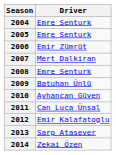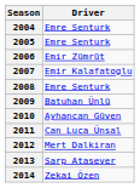 <table class="wikitable" style="font-size: 95%;">
 <tr>
 <th>Season</th>
 <th>Driver</th>
 </tr>
 <tr>
 <th>2004</th>
 <td> <a href='#'>Emre Senturk</a></td>
 </tr>
 <tr>
 <th>2005</th>
 <td> <a href='#'>Emre Senturk</a></td>
 </tr>
 <tr>
 <th>2006</th>
 <td> <a href='#'>Emir Zümrüt</a></td>
 </tr>
 <tr>
 <th>2007</th>
-<td> <a href='#'>Mert Dalkiran</a></td>
+<td> <a href='#'>Emir Kalafatoglu</a></td>
 </tr>
 <tr>
 <th>2008</th>
 <td> <a href='#'>Emre Senturk</a></td>
 </tr>
 <tr>
 <th>2009</th>
 <td> <a href='#'>Batuhan Ünlü</a></td>
 </tr>
 <tr>
 <th>2010</th>
 <td> <a href='#'>Ayhancan Güven</a></td>
 </tr>
 <tr>
 <th>2011</th>
 <td> <a href='#'>Can Luca Ünsal</a></td>
 </tr>
 <tr>
 <th>2012</th>
-<td> <a href='#'>Emir Kalafatoglu</a></td>
+<td> <a href='#'>Mert Dalkiran</a></td>
 </tr>
 <tr>
 <th>2013</th>
 <td> <a href='#'>Sarp Atasever</a></td>
 </tr>
 <tr>
 <th>2014</th>
 <td> <a href='#'>Zekai Özen</a></td>
 </tr>
 </table>
